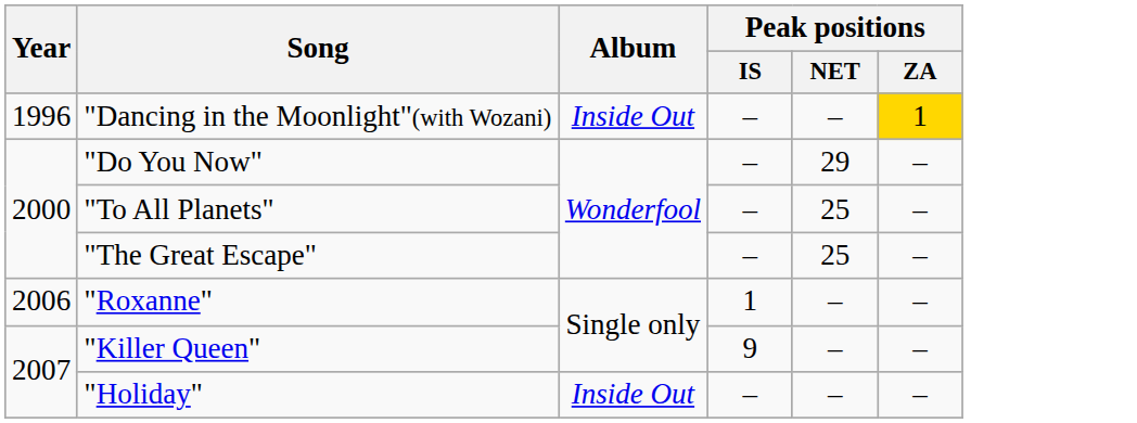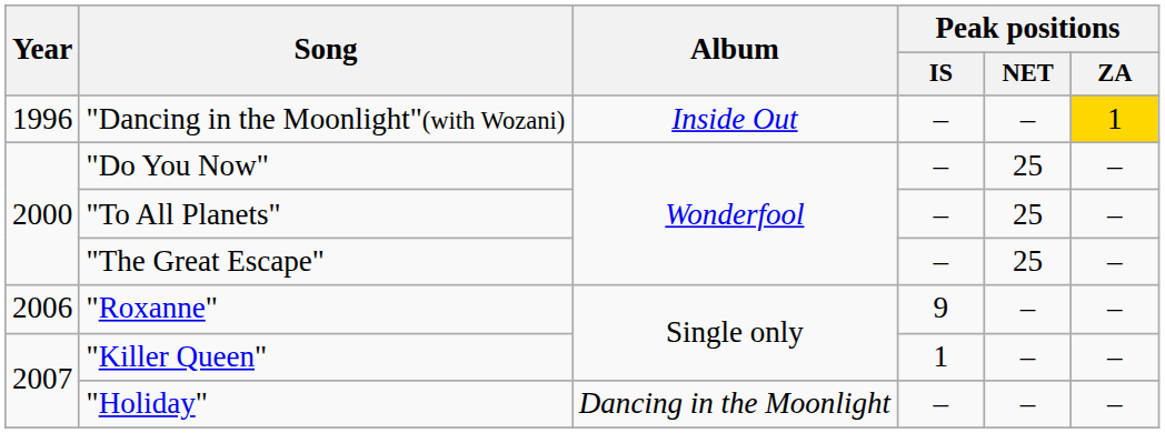 <table class="wikitable" style="text-align:center;">
 <tr>
 <th rowspan="2">Year</th>
 <th rowspan="2">Song</th>
 <th rowspan="2">Album</th>
 <th colspan="3">Peak positions</th>
 </tr>
 <tr style="font-size:smaller;">
 <th width="40">IS</th>
 <th width="40">NET</th>
 <th width="40">ZA</th>
 </tr>
 <tr>
 <td rowspan="1">1996</td>
 <td align="left">"Dancing in the Moonlight"<small>(with Wozani)</small></td>
 <td><em><a href='#'>Inside Out</a></em></td>
 <td>–</td>
 <td>–</td>
 <td style="background: gold;">1</td>
 </tr>
 <tr>
 <td rowspan="3">2000</td>
 <td align="left">"Do You Now"</td>
 <td rowspan="3"><em><a href='#'>Wonderfool</a></em></td>
 <td>–</td>
-<td>29</td>
+<td>25</td>
 <td>–</td>
 </tr>
 <tr>
 <td align="left">"To All Planets"</td>
 <td>–</td>
 <td>25</td>
 <td>–</td>
 </tr>
 <tr>
 <td align="left">"The Great Escape"</td>
 <td>–</td>
 <td>25</td>
 <td>–</td>
 </tr>
 <tr>
 <td>2006</td>
 <td align="left">"<a href='#'>Roxanne</a>"</td>
 <td rowspan="2">Single only</td>
-<td>1</td>
+<td>9</td>
 <td>–</td>
 <td>–</td>
 </tr>
 <tr>
 <td rowspan="2">2007</td>
 <td align="left">"<a href='#'>Killer Queen</a>"</td>
-<td>9</td>
+<td>1</td>
 <td>–</td>
 <td>–</td>
 </tr>
 <tr>
 <td align="left">"<a href='#'>Holiday</a>"</td>
-<td><em><a href='#'>Inside Out</a></em></td>
+<td><em>Dancing in the Moonlight</em></td>
 <td>–</td>
 <td>–</td>
 <td>–</td>
 </tr>
 </table>
